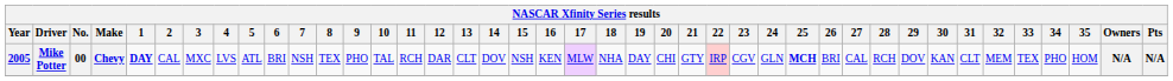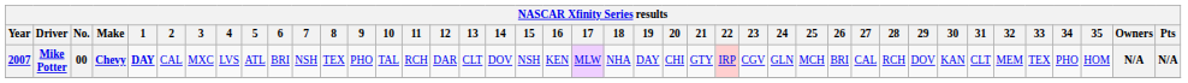 <table class="wikitable" style="text-align:center; font-size:75%">
 <tr>
 <th colspan=45><a href='#'>NASCAR Xfinity Series</a> results</th>
 </tr>
 <tr>
 <th>Year</th>
 <th>Driver</th>
 <th>No.</th>
 <th>Make</th>
 <th>1</th>
 <th>2</th>
 <th>3</th>
 <th>4</th>
 <th>5</th>
 <th>6</th>
 <th>7</th>
 <th>8</th>
 <th>9</th>
 <th>10</th>
 <th>11</th>
 <th>12</th>
 <th>13</th>
 <th>14</th>
 <th>15</th>
 <th>16</th>
 <th>17</th>
 <th>18</th>
 <th>19</th>
 <th>20</th>
 <th>21</th>
 <th>22</th>
 <th>23</th>
 <th>24</th>
 <th>25</th>
 <th>26</th>
 <th>27</th>
 <th>28</th>
 <th>29</th>
 <th>30</th>
 <th>31</th>
 <th>32</th>
 <th>33</th>
 <th>34</th>
 <th>35</th>
 <th>Owners</th>
 <th>Pts</th>
 </tr>
 <tr>
-<th><a href='#'>2005</a></th>
+<th><a href='#'>2007</a></th>
 <th><a href='#'>Mike Potter</a></th>
 <th>00</th>
 <th><a href='#'>Chevy</a></th>
 <td><strong><a href='#'>DAY</a></strong></td>
 <td><a href='#'>CAL</a></td>
 <td><a href='#'>MXC</a></td>
 <td><a href='#'>LVS</a></td>
 <td><a href='#'>ATL</a></td>
 <td><a href='#'>BRI</a></td>
 <td><a href='#'>NSH</a></td>
 <td><a href='#'>TEX</a></td>
 <td><a href='#'>PHO</a></td>
 <td><a href='#'>TAL</a></td>
 <td><a href='#'>RCH</a></td>
 <td><a href='#'>DAR</a></td>
 <td><a href='#'>CLT</a></td>
 <td><a href='#'>DOV</a></td>
 <td><a href='#'>NSH</a></td>
 <td><a href='#'>KEN</a></td>
 <td style="background:#EFCFFF;"><a href='#'>MLW</a><br></td>
 <td><a href='#'>NHA</a></td>
 <td><a href='#'>DAY</a></td>
 <td><a href='#'>CHI</a></td>
 <td><a href='#'>GTY</a></td>
 <td style="background:#FFCFCF;"><a href='#'>IRP</a><br></td>
 <td><a href='#'>CGV</a></td>
 <td><a href='#'>GLN</a></td>
-<td><strong><a href='#'>MCH</a></strong></td>
+<td><a href='#'>MCH</a></td>
 <td><a href='#'>BRI</a></td>
 <td><a href='#'>CAL</a></td>
 <td><a href='#'>RCH</a></td>
 <td><a href='#'>DOV</a></td>
 <td><a href='#'>KAN</a></td>
 <td><a href='#'>CLT</a></td>
 <td><a href='#'>MEM</a></td>
 <td><a href='#'>TEX</a></td>
 <td><a href='#'>PHO</a></td>
 <td><a href='#'>HOM</a></td>
 <th>N/A</th>
 <th>N/A</th>
 </tr>
 <tr>
 </tr>
 </table>
